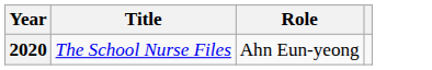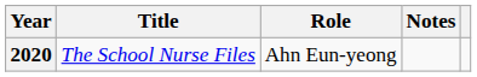 <table class="wikitable plainrowheaders sortable">
 <tr>
 <th scope="col">Year</th>
 <th scope="col">Title</th>
 <th scope="col">Role</th>
+<th scope="col" class="unsortable">Notes</th>
 <th scope="col" class="unsortable"></th>
 </tr>
 <tr>
 <th scope="row">2020</th>
 <td><em><a href='#'>The School Nurse Files</a></em></td>
 <td>Ahn Eun-yeong</td>
+<td></td>
 <td style="text-align:center"></td>
 </tr>
 </table>
